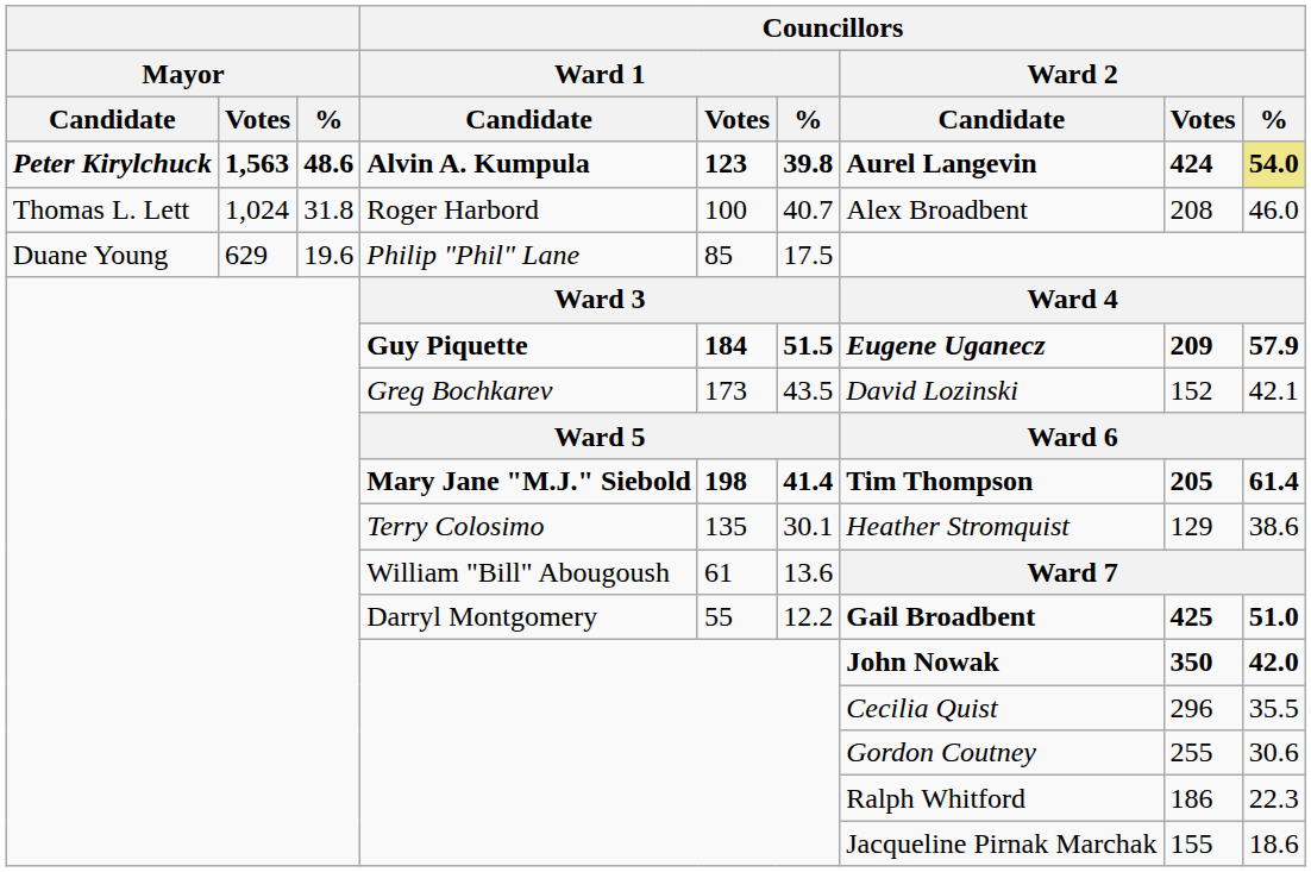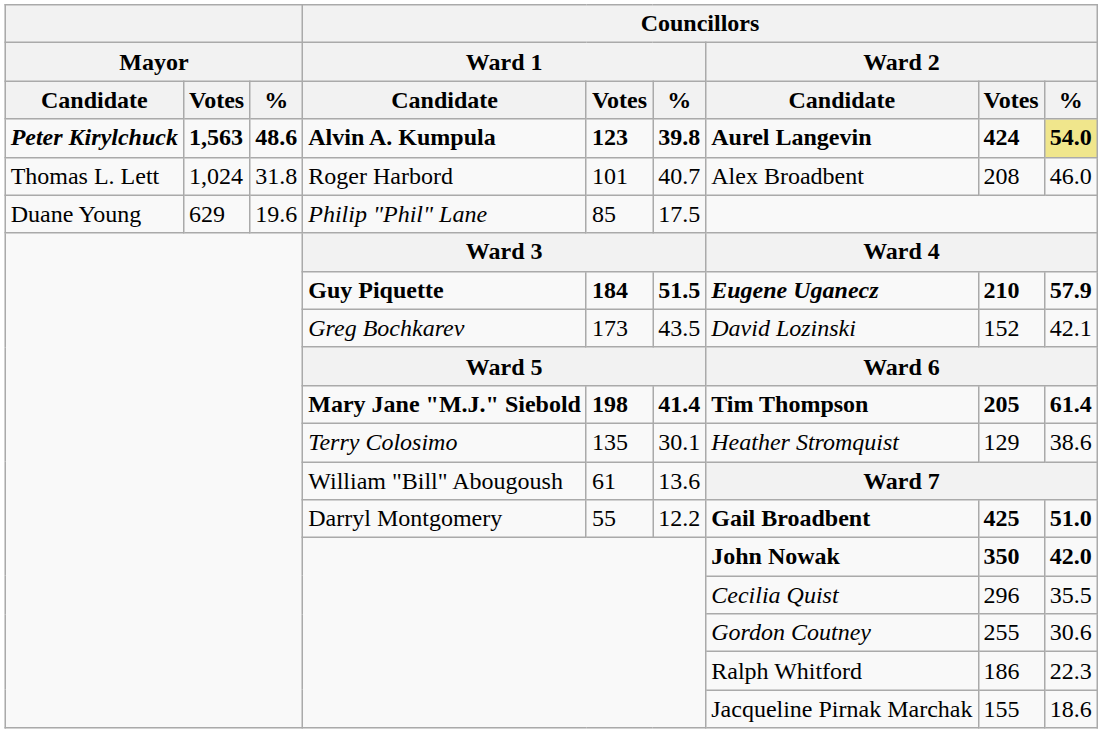 <table class="wikitable collapsible collapsed" align="right">
 <tr>
 <th colspan=3></th>
 <th colspan=6>Councillors</th>
 </tr>
 <tr>
 <th colspan=3>Mayor</th>
 <th colspan=3>Ward 1</th>
 <th colspan=3>Ward 2</th>
 </tr>
 <tr>
 <th>Candidate</th>
 <th>Votes</th>
 <th>%</th>
 <th>Candidate</th>
 <th>Votes</th>
 <th>%</th>
 <th>Candidate</th>
 <th>Votes</th>
 <th>%</th>
 </tr>
 <tr>
 <td><strong><em>Peter Kirylchuck</em></strong></td>
 <td><strong>1,563</strong></td>
 <td><strong>48.6</strong></td>
 <td><strong>Alvin A. Kumpula</strong></td>
 <td><strong>123</strong></td>
 <td><strong>39.8</strong></td>
 <td><strong>Aurel Langevin</strong></td>
 <td><strong>424</strong></td>
 <td style="background: khaki;"><strong>54.0</strong></td>
 </tr>
 <tr>
 <td>Thomas L. Lett</td>
 <td>1,024</td>
 <td>31.8</td>
 <td>Roger Harbord</td>
-<td>100</td>
+<td>101</td>
 <td>40.7</td>
 <td>Alex Broadbent</td>
 <td>208</td>
 <td>46.0</td>
 </tr>
 <tr>
 <td>Duane Young</td>
 <td>629</td>
 <td>19.6</td>
 <td><em>Philip "Phil" Lane</em></td>
 <td>85</td>
 <td>17.5</td>
 </tr>
 <tr>
 <td colspan=3 rowspan=13></td>
 <th colspan=3>Ward 3</th>
 <th colspan=3>Ward 4</th>
 </tr>
 <tr>
 <td><strong>Guy Piquette</strong></td>
 <td><strong>184</strong></td>
 <td><strong>51.5</strong></td>
 <td><strong><em>Eugene Uganecz</em></strong></td>
-<td><strong>209</strong></td>
+<td><strong>210</strong></td>
 <td><strong>57.9</strong></td>
 </tr>
 <tr>
 <td><em>Greg Bochkarev</em></td>
 <td>173</td>
 <td>43.5</td>
 <td><em>David Lozinski</em></td>
 <td>152</td>
 <td>42.1</td>
 </tr>
 <tr>
 <th colspan=3>Ward 5</th>
 <th colspan=3>Ward 6</th>
 </tr>
 <tr>
 <td><strong>Mary Jane "M.J." Siebold</strong></td>
 <td><strong>198</strong></td>
 <td><strong>41.4</strong></td>
 <td><strong>Tim Thompson</strong></td>
 <td><strong>205</strong></td>
 <td><strong>61.4</strong></td>
 </tr>
 <tr>
 <td><em>Terry Colosimo</em></td>
 <td>135</td>
 <td>30.1</td>
 <td><em>Heather Stromquist</em></td>
 <td>129</td>
 <td>38.6</td>
 </tr>
 <tr>
 <td>William "Bill" Abougoush</td>
 <td>61</td>
 <td>13.6</td>
 <th colspan=3>Ward 7</th>
 </tr>
 <tr>
 <td>Darryl Montgomery</td>
 <td>55</td>
 <td>12.2</td>
 <td><strong>Gail Broadbent</strong></td>
 <td><strong>425</strong></td>
 <td><strong>51.0</strong></td>
 </tr>
 <tr>
 <td colspan=3 rowspan=5></td>
 <td><strong>John Nowak</strong></td>
 <td><strong>350</strong></td>
 <td><strong>42.0</strong></td>
 </tr>
 <tr>
 <td><em>Cecilia Quist</em></td>
 <td>296</td>
 <td>35.5</td>
 </tr>
 <tr>
 <td><em>Gordon Coutney</em></td>
 <td>255</td>
 <td>30.6</td>
 </tr>
 <tr>
 <td>Ralph Whitford</td>
 <td>186</td>
 <td>22.3</td>
 </tr>
 <tr>
 <td>Jacqueline Pirnak Marchak</td>
 <td>155</td>
 <td>18.6</td>
 </tr>
 </table>
